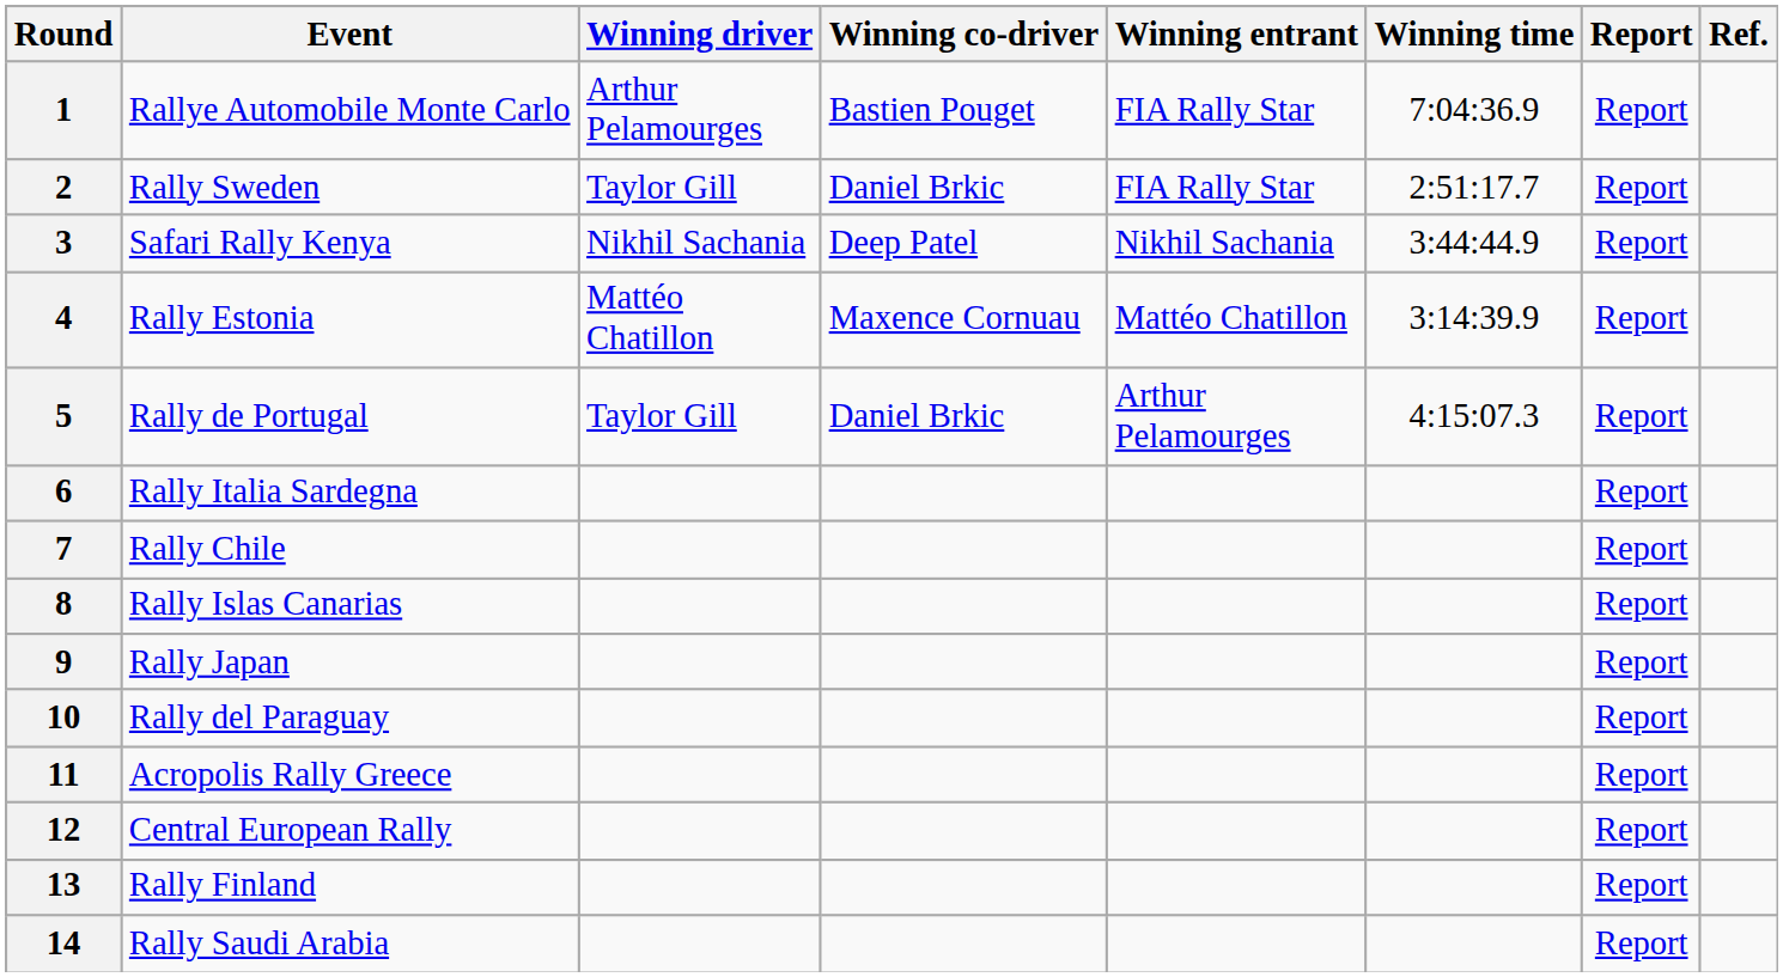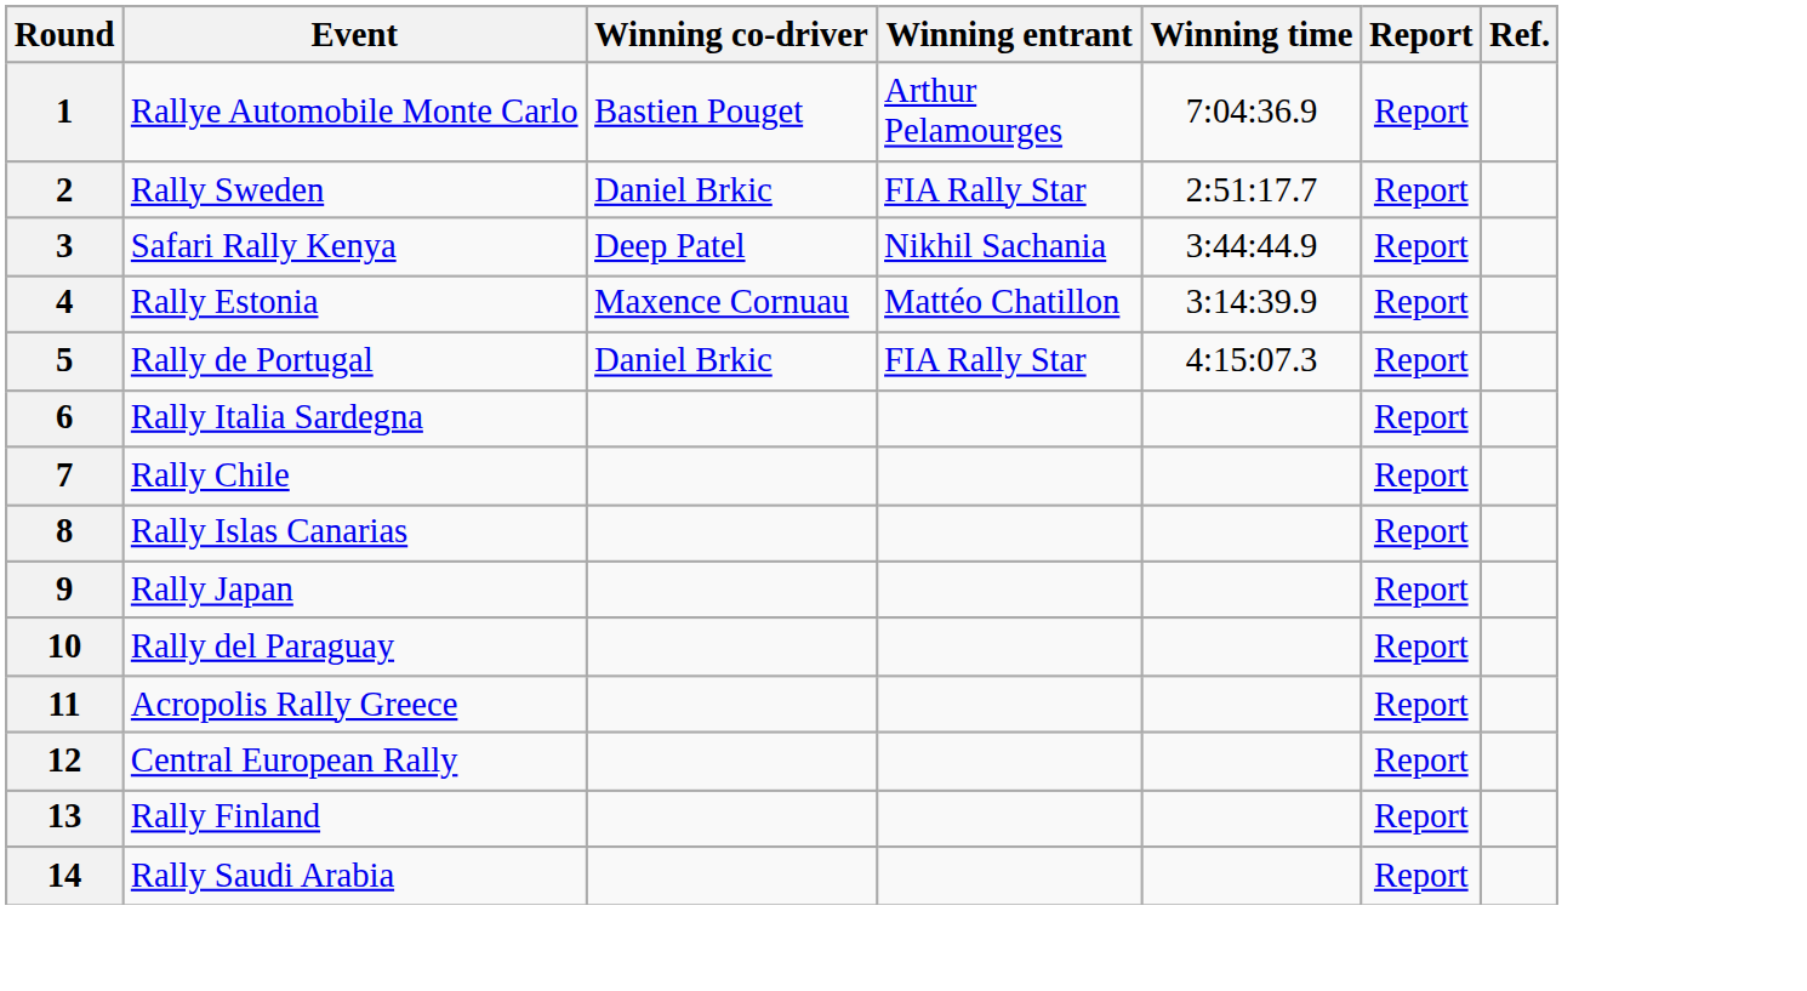 <table class="wikitable" style="font-size: 85%;">
 <tr>
 <th>Round</th>
 <th>Event</th>
-<th nowrap><a href='#'>Winning driver</a></th>
 <th nowrap>Winning co-driver</th>
 <th nowrap>Winning entrant</th>
 <th nowrap>Winning time</th>
 <th>Report</th>
 <th>Ref.</th>
 </tr>
 <tr>
 <th>1</th>
 <td nowrap> <a href='#'>Rallye Automobile Monte Carlo</a></td>
+<td> <a href='#'>Bastien Pouget</a></td>
 <td> <a href='#'>Arthur Pelamourges</a></td>
-<td> <a href='#'>Bastien Pouget</a></td>
-<td> <a href='#'>FIA Rally Star</a></td>
 <td align="center">7:04:36.9</td>
 <td align="center"><a href='#'>Report</a></td>
 <td align="center"></td>
 </tr>
 <tr>
 <th>2</th>
 <td> <a href='#'>Rally Sweden</a></td>
-<td> <a href='#'>Taylor Gill</a></td>
 <td> <a href='#'>Daniel Brkic</a></td>
 <td> <a href='#'>FIA Rally Star</a></td>
 <td align="center">2:51:17.7</td>
 <td align="center"><a href='#'>Report</a></td>
 <td align="center"></td>
 </tr>
 <tr>
 <th>3</th>
 <td> <a href='#'>Safari Rally Kenya</a></td>
-<td> <a href='#'>Nikhil Sachania</a></td>
 <td> <a href='#'>Deep Patel</a></td>
 <td> <a href='#'>Nikhil Sachania</a></td>
 <td align="center">3:44:44.9</td>
 <td align="center"><a href='#'>Report</a></td>
 <td align="center"></td>
 </tr>
 <tr>
 <th>4</th>
 <td> <a href='#'>Rally Estonia</a></td>
-<td> <a href='#'>Mattéo Chatillon</a></td>
 <td> <a href='#'>Maxence Cornuau</a></td>
 <td> <a href='#'>Mattéo Chatillon</a></td>
 <td align="center">3:14:39.9</td>
 <td align="center"><a href='#'>Report</a></td>
 <td align="center"></td>
 </tr>
 <tr>
 <th>5</th>
 <td> <a href='#'>Rally de Portugal</a></td>
-<td> <a href='#'>Taylor Gill</a></td>
 <td> <a href='#'>Daniel Brkic</a></td>
-<td> <a href='#'>Arthur Pelamourges</a></td>
+<td> <a href='#'>FIA Rally Star</a></td>
 <td align="center">4:15:07.3</td>
 <td align="center"><a href='#'>Report</a></td>
 <td align="center"></td>
 </tr>
 <tr>
 <th>6</th>
 <td> <a href='#'>Rally Italia Sardegna</a></td>
-<td></td>
 <td></td>
 <td></td>
 <td align="center"></td>
 <td align="center"><a href='#'>Report</a></td>
 <td align="center"></td>
 </tr>
 <tr>
 <th>7</th>
 <td> <a href='#'>Rally Chile</a></td>
 <td></td>
 <td></td>
-<td></td>
 <td align="center"></td>
 <td align="center"><a href='#'>Report</a></td>
 <td align="center"></td>
 </tr>
 <tr>
 <th>8</th>
 <td> <a href='#'>Rally Islas Canarias</a></td>
-<td></td>
 <td></td>
 <td></td>
 <td align="center"></td>
 <td align="center"><a href='#'>Report</a></td>
 <td align="center"></td>
 </tr>
 <tr>
 <th>9</th>
 <td> <a href='#'>Rally Japan</a></td>
 <td></td>
 <td></td>
-<td></td>
 <td align="center"></td>
 <td align="center"><a href='#'>Report</a></td>
 <td align="center"></td>
 </tr>
 <tr>
 <th>10</th>
 <td> <a href='#'>Rally del Paraguay</a></td>
-<td></td>
 <td></td>
 <td></td>
 <td align="center"></td>
 <td align="center"><a href='#'>Report</a></td>
 <td align="center"></td>
 </tr>
 <tr>
 <th>11</th>
 <td> <a href='#'>Acropolis Rally Greece</a></td>
 <td></td>
 <td></td>
-<td></td>
 <td align="center"></td>
 <td align="center"><a href='#'>Report</a></td>
 <td align="center"></td>
 </tr>
 <tr>
 <th>12</th>
 <td> <a href='#'>Central European Rally</a></td>
-<td></td>
 <td></td>
 <td></td>
 <td align="center"></td>
 <td align="center"><a href='#'>Report</a></td>
 <td align="center"></td>
 </tr>
 <tr>
 <th>13</th>
 <td> <a href='#'>Rally Finland</a></td>
 <td></td>
 <td></td>
-<td></td>
 <td align="center"></td>
 <td align="center"><a href='#'>Report</a></td>
 <td align="center"></td>
 </tr>
 <tr>
 <th>14</th>
 <td> <a href='#'>Rally Saudi Arabia</a></td>
 <td></td>
 <td></td>
-<td></td>
 <td align="center"></td>
 <td align="center"><a href='#'>Report</a></td>
 <td align="center"></td>
 </tr>
 </table>
